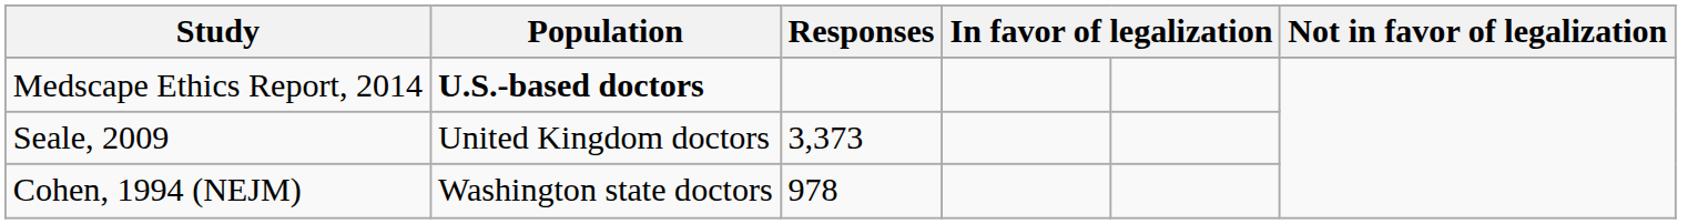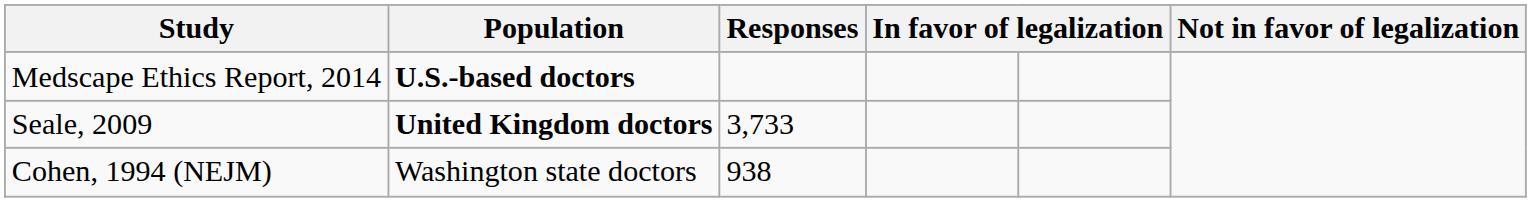 <table class="wikitable">
 <tr>
 <th>Study</th>
 <th>Population</th>
 <th>Responses</th>
 <th colspan="2">In favor of legalization</th>
 <th colspan="2">Not in favor of legalization</th>
 </tr>
 <tr>
 <td>Medscape Ethics Report, 2014</td>
 <td><strong>U.S.-based doctors</strong></td>
 <td></td>
 <td></td>
 <td></td>
 </tr>
 <tr>
 <td>Seale, 2009</td>
-<td>United Kingdom doctors</td>
-<td>3,373</td>
+<td><strong>United Kingdom doctors</strong></td>
+<td>3,733</td>
 <td></td>
 <td></td>
 </tr>
 <tr>
 <td>Cohen, 1994 (NEJM)</td>
 <td>Washington state doctors</td>
-<td>978</td>
+<td>938</td>
 <td></td>
 <td></td>
 </tr>
 </table>
